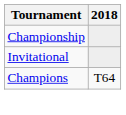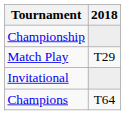 <table class="wikitable" style="text-align:center;">
 <tr>
 <th>Tournament</th>
 <th>2018</th>
 </tr>
 <tr>
 <td align="left"><a href='#'>Championship</a></td>
 <td style="background:#eeeeee;"></td>
 </tr>
 <tr>
+<td align="left"><a href='#'>Match Play</a></td>
+<td>T29</td>
+</tr>
+<tr>
 <td align="left"><a href='#'>Invitational</a></td>
 <td style="background:#eeeeee;"></td>
 </tr>
 <tr>
 <td align="left"><a href='#'>Champions</a></td>
 <td>T64</td>
 </tr>
 </table>
